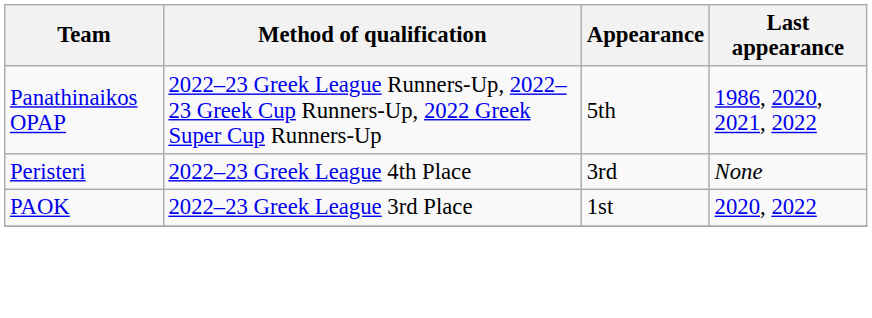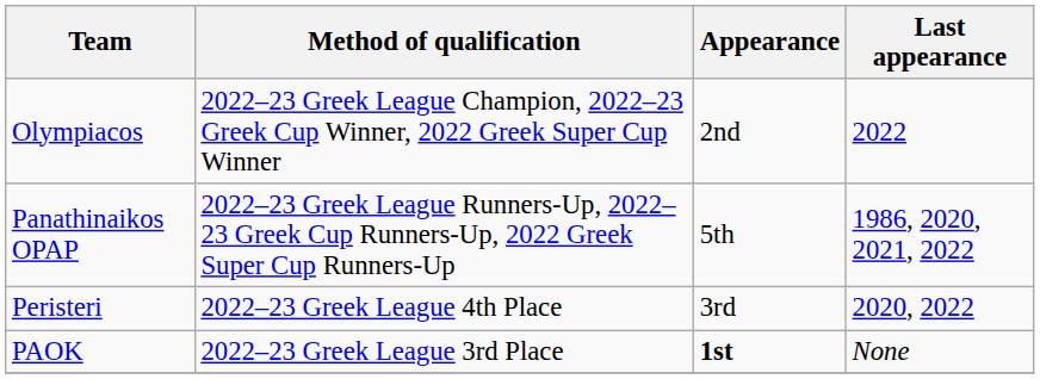 <table class="wikitable">
 <tr>
 <th>Team</th>
 <th>Method of qualification</th>
 <th>Appearance</th>
 <th>Last appearance</th>
+</tr>
+<tr>
+<td><a href='#'>Olympiacos</a></td>
+<td><a href='#'>2022–23 Greek League</a> Champion, <a href='#'>2022–23 Greek Cup</a> Winner, <a href='#'>2022 Greek Super Cup</a> Winner</td>
+<td>2nd</td>
+<td><a href='#'>2022</a></td>
 </tr>
 <tr>
 <td><a href='#'>Panathinaikos OPAP</a></td>
 <td><a href='#'>2022–23 Greek League</a> Runners-Up, <a href='#'>2022–23 Greek Cup</a> Runners-Up, <a href='#'>2022 Greek Super Cup</a> Runners-Up</td>
 <td>5th</td>
 <td><a href='#'>1986</a>, <a href='#'>2020</a>, <a href='#'>2021</a>, <a href='#'>2022</a></td>
 </tr>
 <tr>
 <td><a href='#'>Peristeri</a></td>
 <td><a href='#'>2022–23 Greek League</a> 4th Place</td>
 <td>3rd</td>
-<td><em>None</em></td>
+<td><a href='#'>2020</a>, <a href='#'>2022</a></td>
 </tr>
 <tr>
 <td><a href='#'>PAOK</a></td>
 <td><a href='#'>2022–23 Greek League</a> 3rd Place</td>
-<td>1st</td>
-<td><a href='#'>2020</a>, <a href='#'>2022</a></td>
+<td><strong>1st</strong></td>
+<td><em>None</em></td>
 </tr>
 <tr>
 </tr>
 </table>
